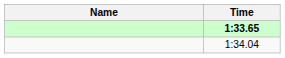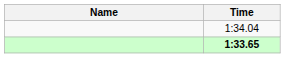 <table class="wikitable" style="text-align:center;">
 <tr>
 <th style="width:19em">Name</th>
 <th style="width:7em">Time</th>
 </tr>
+<tr>
+<td align=left></td>
+<td>1:34.04</td>
+</tr>
 <tr bgcolor=ccffcc>
 <td align=left><strong></strong></td>
 <td><strong>1:33.65</strong></td>
 </tr>
-<tr>
-<td align=left></td>
-<td>1:34.04</td>
-</tr>
 </table>
